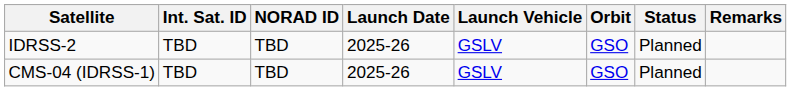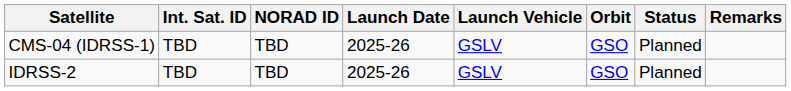 <table class="wikitable sortable">
 <tr>
 <th>Satellite</th>
 <th>Int. Sat. ID</th>
 <th>NORAD ID</th>
 <th>Launch Date</th>
 <th>Launch Vehicle</th>
 <th>Orbit</th>
 <th>Status</th>
 <th>Remarks</th>
 </tr>
 <tr>
+<td>CMS-04 (IDRSS-1)</td>
+<td>TBD</td>
+<td>TBD</td>
+<td>2025-26</td>
+<td><a href='#'>GSLV</a></td>
+<td><a href='#'>GSO</a></td>
+<td>Planned</td>
+<td></td>
+</tr>
+<tr>
 <td>IDRSS-2</td>
 <td>TBD</td>
 <td>TBD</td>
 <td>2025-26</td>
 <td><a href='#'>GSLV</a></td>
 <td><a href='#'>GSO</a></td>
 <td>Planned</td>
 <td></td>
 </tr>
-<tr>
-<td>CMS-04 (IDRSS-1)</td>
-<td>TBD</td>
-<td>TBD</td>
-<td>2025-26</td>
-<td><a href='#'>GSLV</a></td>
-<td><a href='#'>GSO</a></td>
-<td>Planned</td>
-<td></td>
-</tr>
 </table>
